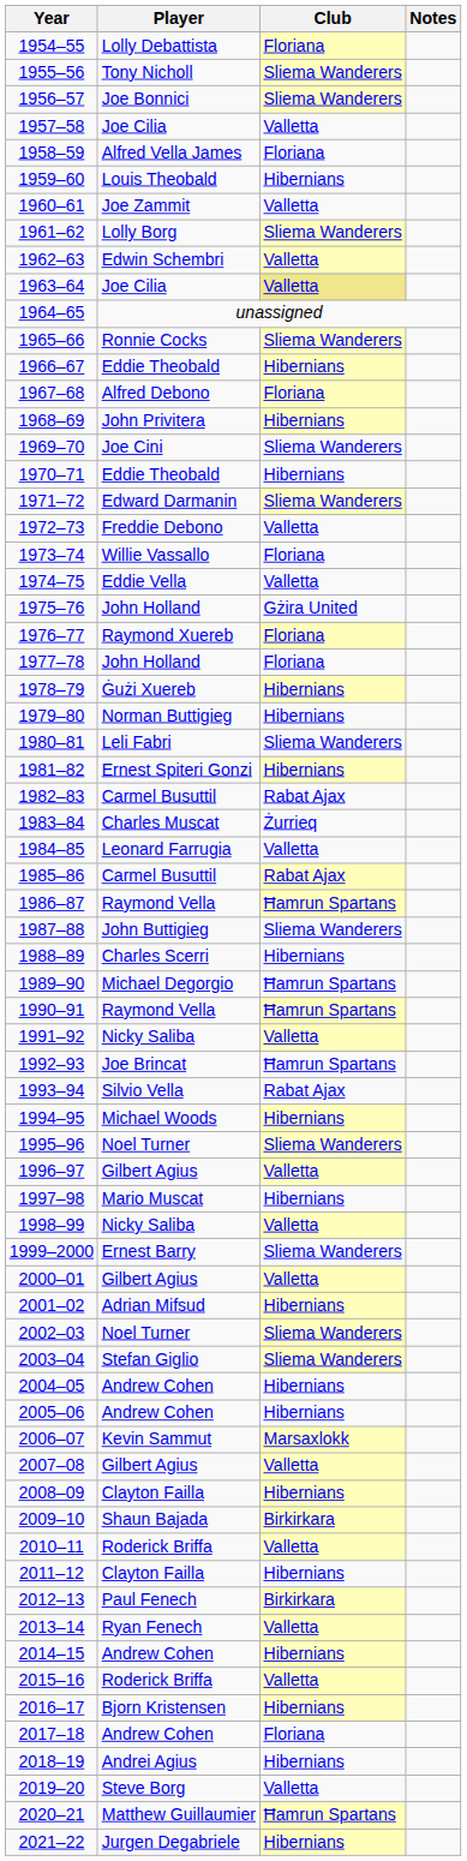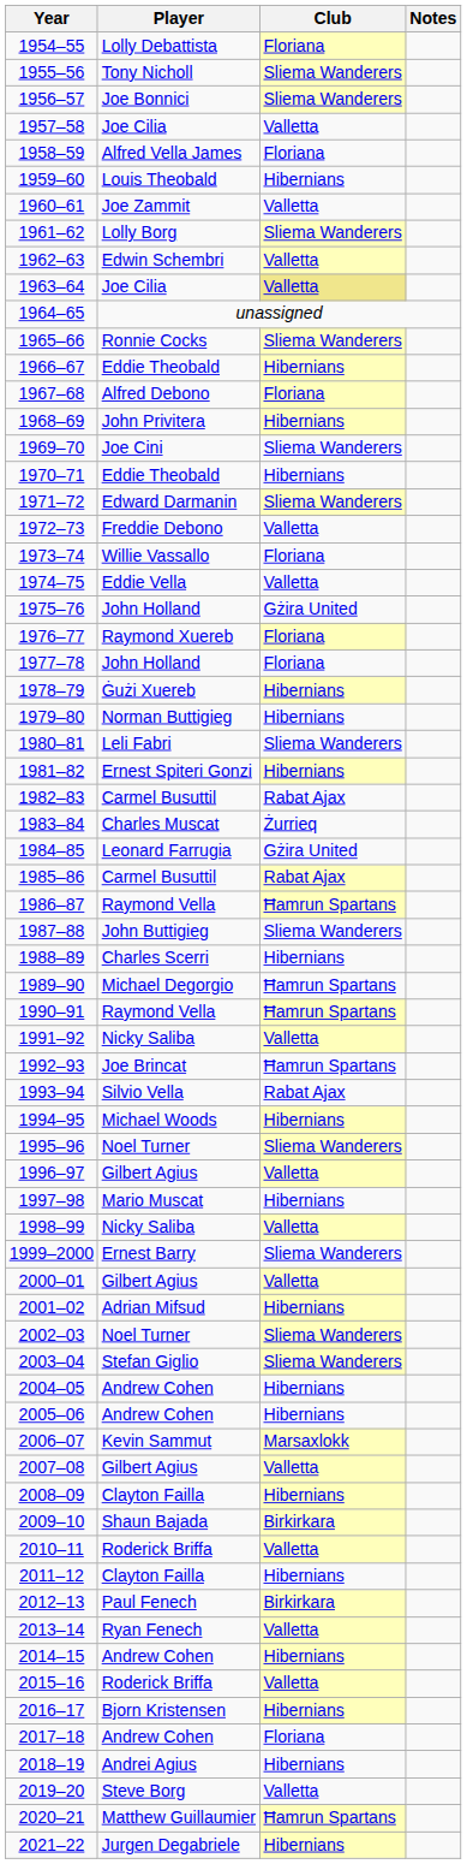 <table class="sortable wikitable" style="text-align: center;">
 <tr>
 <th>Year</th>
 <th>Player</th>
 <th>Club</th>
 <th>Notes</th>
 </tr>
 <tr>
 <td><a href='#'>1954–55</a></td>
 <td align=left><a href='#'>Lolly Debattista</a></td>
 <td align=left style="background:#ffb"><a href='#'>Floriana</a></td>
 <td></td>
 </tr>
 <tr>
 <td><a href='#'>1955–56</a></td>
 <td align=left><a href='#'>Tony Nicholl</a></td>
 <td align=left style="background:#ffb"><a href='#'>Sliema Wanderers</a></td>
 <td></td>
 </tr>
 <tr>
 <td><a href='#'>1956–57</a></td>
 <td align=left><a href='#'>Joe Bonnici</a></td>
 <td align=left style="background:#ffb"><a href='#'>Sliema Wanderers</a></td>
 <td></td>
 </tr>
 <tr>
 <td><a href='#'>1957–58</a></td>
 <td align=left><a href='#'>Joe Cilia</a></td>
 <td align=left><a href='#'>Valletta</a></td>
 <td></td>
 </tr>
 <tr>
 <td><a href='#'>1958–59</a></td>
 <td align=left><a href='#'>Alfred Vella James</a></td>
 <td align=left><a href='#'>Floriana</a></td>
 <td></td>
 </tr>
 <tr>
 <td><a href='#'>1959–60</a></td>
 <td align=left><a href='#'>Louis Theobald</a></td>
 <td align=left><a href='#'>Hibernians</a></td>
 <td></td>
 </tr>
 <tr>
 <td><a href='#'>1960–61</a></td>
 <td align=left><a href='#'>Joe Zammit</a></td>
 <td align=left><a href='#'>Valletta</a></td>
 <td></td>
 </tr>
 <tr>
 <td><a href='#'>1961–62</a></td>
 <td align=left><a href='#'>Lolly Borg</a></td>
 <td align=left style="background:#ffb"><a href='#'>Sliema Wanderers</a></td>
 <td></td>
 </tr>
 <tr>
 <td><a href='#'>1962–63</a></td>
 <td align=left><a href='#'>Edwin Schembri</a></td>
 <td align=left style="background:#ffb"><a href='#'>Valletta</a></td>
 <td></td>
 </tr>
 <tr>
 <td><a href='#'>1963–64</a></td>
 <td align=left><a href='#'>Joe Cilia</a> </td>
 <td align=left style="background: khaki;"><a href='#'>Valletta</a></td>
 <td></td>
 </tr>
 <tr>
 <td><a href='#'>1964–65</a></td>
 <td colspan=3 align=center><em>unassigned</em></td>
 </tr>
 <tr>
 <td><a href='#'>1965–66</a></td>
 <td align=left><a href='#'>Ronnie Cocks</a></td>
 <td align=left style="background:#ffb"><a href='#'>Sliema Wanderers</a></td>
 <td></td>
 </tr>
 <tr>
 <td><a href='#'>1966–67</a></td>
 <td align=left><a href='#'>Eddie Theobald</a></td>
 <td align=left style="background:#ffb"><a href='#'>Hibernians</a></td>
 <td></td>
 </tr>
 <tr>
 <td><a href='#'>1967–68</a></td>
 <td align=left><a href='#'>Alfred Debono</a></td>
 <td align=left style="background:#ffb"><a href='#'>Floriana</a></td>
 <td></td>
 </tr>
 <tr>
 <td><a href='#'>1968–69</a></td>
 <td align=left><a href='#'>John Privitera</a></td>
 <td align=left style="background:#ffb"><a href='#'>Hibernians</a></td>
 <td></td>
 </tr>
 <tr>
 <td><a href='#'>1969–70</a></td>
 <td align=left><a href='#'>Joe Cini</a></td>
 <td align=left><a href='#'>Sliema Wanderers</a></td>
 <td></td>
 </tr>
 <tr>
 <td><a href='#'>1970–71</a></td>
 <td align=left><a href='#'>Eddie Theobald</a> </td>
 <td align=left><a href='#'>Hibernians</a></td>
 <td></td>
 </tr>
 <tr>
 <td><a href='#'>1971–72</a></td>
 <td align=left><a href='#'>Edward Darmanin</a></td>
 <td align=left style="background:#ffb"><a href='#'>Sliema Wanderers</a></td>
 <td></td>
 </tr>
 <tr>
 <td><a href='#'>1972–73</a></td>
 <td align=left><a href='#'>Freddie Debono</a></td>
 <td align=left><a href='#'>Valletta</a></td>
 <td></td>
 </tr>
 <tr>
 <td><a href='#'>1973–74</a></td>
 <td align=left><a href='#'>Willie Vassallo</a></td>
 <td align=left><a href='#'>Floriana</a></td>
 <td></td>
 </tr>
 <tr>
 <td><a href='#'>1974–75</a></td>
 <td align=left><a href='#'>Eddie Vella</a></td>
 <td align=left><a href='#'>Valletta</a></td>
 <td></td>
 </tr>
 <tr>
 <td><a href='#'>1975–76</a></td>
 <td align=left><a href='#'>John Holland</a></td>
 <td align=left><a href='#'>Gżira United</a></td>
 <td></td>
 </tr>
 <tr>
 <td><a href='#'>1976–77</a></td>
 <td align=left><a href='#'>Raymond Xuereb</a></td>
 <td align=left style="background:#ffb"><a href='#'>Floriana</a></td>
 <td></td>
 </tr>
 <tr>
 <td><a href='#'>1977–78</a></td>
 <td align=left><a href='#'>John Holland</a> </td>
 <td align=left><a href='#'>Floriana</a></td>
 <td></td>
 </tr>
 <tr>
 <td><a href='#'>1978–79</a></td>
 <td align=left><a href='#'>Ġużi Xuereb</a></td>
 <td align=left style="background:#ffb"><a href='#'>Hibernians</a></td>
 <td></td>
 </tr>
 <tr>
 <td><a href='#'>1979–80</a></td>
 <td align=left><a href='#'>Norman Buttigieg</a></td>
 <td align=left><a href='#'>Hibernians</a></td>
 <td></td>
 </tr>
 <tr>
 <td><a href='#'>1980–81</a></td>
 <td align=left><a href='#'>Leli Fabri</a></td>
 <td align=left><a href='#'>Sliema Wanderers</a></td>
 <td></td>
 </tr>
 <tr>
 <td><a href='#'>1981–82</a></td>
 <td align=left><a href='#'>Ernest Spiteri Gonzi</a></td>
 <td align=left style="background:#ffb"><a href='#'>Hibernians</a></td>
 <td></td>
 </tr>
 <tr>
 <td><a href='#'>1982–83</a></td>
 <td align=left><a href='#'>Carmel Busuttil</a></td>
 <td align=left><a href='#'>Rabat Ajax</a></td>
 <td></td>
 </tr>
 <tr>
 <td><a href='#'>1983–84</a></td>
 <td align=left><a href='#'>Charles Muscat</a></td>
 <td align=left><a href='#'>Żurrieq</a></td>
 <td></td>
 </tr>
 <tr>
 <td><a href='#'>1984–85</a></td>
 <td align=left><a href='#'>Leonard Farrugia</a></td>
-<td align=left><a href='#'>Valletta</a></td>
+<td align=left><a href='#'>Gżira United</a></td>
 <td></td>
 </tr>
 <tr>
 <td><a href='#'>1985–86</a></td>
 <td align=left><a href='#'>Carmel Busuttil</a> </td>
 <td align=left style="background:#ffb"><a href='#'>Rabat Ajax</a></td>
 <td></td>
 </tr>
 <tr>
 <td><a href='#'>1986–87</a></td>
 <td align=left><a href='#'>Raymond Vella</a></td>
 <td align=left style="background:#ffb"><a href='#'>Ħamrun Spartans</a></td>
 <td></td>
 </tr>
 <tr>
 <td><a href='#'>1987–88</a></td>
 <td align=left><a href='#'>John Buttigieg</a></td>
 <td align=left><a href='#'>Sliema Wanderers</a></td>
 <td></td>
 </tr>
 <tr>
 <td><a href='#'>1988–89</a></td>
 <td align=left><a href='#'>Charles Scerri</a></td>
 <td align=left><a href='#'>Hibernians</a></td>
 <td></td>
 </tr>
 <tr>
 <td><a href='#'>1989–90</a></td>
 <td align=left><a href='#'>Michael Degorgio</a></td>
 <td align=left><a href='#'>Ħamrun Spartans</a></td>
 <td></td>
 </tr>
 <tr>
 <td><a href='#'>1990–91</a></td>
 <td align=left><a href='#'>Raymond Vella</a> </td>
 <td align=left style="background:#ffb"><a href='#'>Ħamrun Spartans</a></td>
 <td></td>
 </tr>
 <tr>
 <td><a href='#'>1991–92</a></td>
 <td align=left><a href='#'>Nicky Saliba</a></td>
 <td align=left style="background:#ffb"><a href='#'>Valletta</a></td>
 <td></td>
 </tr>
 <tr>
 <td><a href='#'>1992–93</a></td>
 <td align=left><a href='#'>Joe Brincat</a></td>
 <td align=left><a href='#'>Ħamrun Spartans</a></td>
 <td></td>
 </tr>
 <tr>
 <td><a href='#'>1993–94</a></td>
 <td align=left><a href='#'>Silvio Vella</a></td>
 <td align=left><a href='#'>Rabat Ajax</a></td>
 <td></td>
 </tr>
 <tr>
 <td><a href='#'>1994–95</a></td>
 <td align=left><a href='#'>Michael Woods</a></td>
 <td align=left style="background:#ffb"><a href='#'>Hibernians</a></td>
 <td></td>
 </tr>
 <tr>
 <td><a href='#'>1995–96</a></td>
 <td align=left><a href='#'>Noel Turner</a></td>
 <td align=left style="background:#ffb"><a href='#'>Sliema Wanderers</a></td>
 <td></td>
 </tr>
 <tr>
 <td><a href='#'>1996–97</a></td>
 <td align=left><a href='#'>Gilbert Agius</a></td>
 <td align=left style="background:#ffb"><a href='#'>Valletta</a></td>
 <td></td>
 </tr>
 <tr>
 <td><a href='#'>1997–98</a></td>
 <td align=left><a href='#'>Mario Muscat</a></td>
 <td align=left><a href='#'>Hibernians</a></td>
 <td></td>
 </tr>
 <tr>
 <td><a href='#'>1998–99</a></td>
 <td align=left><a href='#'>Nicky Saliba</a> </td>
 <td align=left style="background:#ffb"><a href='#'>Valletta</a></td>
 <td></td>
 </tr>
 <tr>
 <td><a href='#'>1999–2000</a></td>
 <td align=left><a href='#'>Ernest Barry</a></td>
 <td align=left><a href='#'>Sliema Wanderers</a></td>
 <td></td>
 </tr>
 <tr>
 <td><a href='#'>2000–01</a></td>
 <td align=left><a href='#'>Gilbert Agius</a> </td>
 <td align=left style="background:#ffb"><a href='#'>Valletta</a></td>
 <td></td>
 </tr>
 <tr>
 <td><a href='#'>2001–02</a></td>
 <td align=left><a href='#'>Adrian Mifsud</a></td>
 <td align=left style="background:#ffb"><a href='#'>Hibernians</a></td>
 <td></td>
 </tr>
 <tr>
 <td><a href='#'>2002–03</a></td>
 <td align=left><a href='#'>Noel Turner</a> </td>
 <td align=left style="background:#ffb"><a href='#'>Sliema Wanderers</a></td>
 <td></td>
 </tr>
 <tr>
 <td><a href='#'>2003–04</a></td>
 <td align=left><a href='#'>Stefan Giglio</a></td>
 <td align=left style="background:#ffb"><a href='#'>Sliema Wanderers</a></td>
 <td></td>
 </tr>
 <tr>
 <td><a href='#'>2004–05</a></td>
 <td align=left><a href='#'>Andrew Cohen</a></td>
 <td align=left><a href='#'>Hibernians</a></td>
 <td></td>
 </tr>
 <tr>
 <td><a href='#'>2005–06</a></td>
 <td align=left><a href='#'>Andrew Cohen</a> </td>
 <td align=left><a href='#'>Hibernians</a></td>
 <td></td>
 </tr>
 <tr>
 <td><a href='#'>2006–07</a></td>
 <td align=left><a href='#'>Kevin Sammut</a></td>
 <td align=left style="background:#ffb"><a href='#'>Marsaxlokk</a></td>
 <td></td>
 </tr>
 <tr>
 <td><a href='#'>2007–08</a></td>
 <td align=left><a href='#'>Gilbert Agius</a> </td>
 <td align=left style="background:#ffb"><a href='#'>Valletta</a></td>
 <td></td>
 </tr>
 <tr>
 <td><a href='#'>2008–09</a></td>
 <td align=left><a href='#'>Clayton Failla</a></td>
 <td align=left style="background:#ffb"><a href='#'>Hibernians</a></td>
 <td></td>
 </tr>
 <tr>
 <td><a href='#'>2009–10</a></td>
 <td align=left><a href='#'>Shaun Bajada</a></td>
 <td align=left style="background:#ffb"><a href='#'>Birkirkara</a></td>
 <td></td>
 </tr>
 <tr>
 <td><a href='#'>2010–11</a></td>
 <td align=left><a href='#'>Roderick Briffa</a></td>
 <td align=left style="background:#ffb"><a href='#'>Valletta</a></td>
 <td></td>
 </tr>
 <tr>
 <td><a href='#'>2011–12</a></td>
 <td align=left><a href='#'>Clayton Failla</a> </td>
 <td align=left><a href='#'>Hibernians</a></td>
 <td></td>
 </tr>
 <tr>
 <td><a href='#'>2012–13</a></td>
 <td align=left><a href='#'>Paul Fenech</a></td>
 <td align=left style="background:#ffb"><a href='#'>Birkirkara</a></td>
 <td></td>
 </tr>
 <tr>
 <td><a href='#'>2013–14</a></td>
 <td align=left><a href='#'>Ryan Fenech</a></td>
 <td align=left style="background:#ffb"><a href='#'>Valletta</a></td>
 <td></td>
 </tr>
 <tr>
 <td><a href='#'>2014–15</a></td>
 <td align=left><a href='#'>Andrew Cohen</a> </td>
 <td align=left style="background:#ffb"><a href='#'>Hibernians</a></td>
 <td></td>
 </tr>
 <tr>
 <td><a href='#'>2015–16</a></td>
 <td align=left><a href='#'>Roderick Briffa</a> </td>
 <td align=left style="background:#ffb"><a href='#'>Valletta</a></td>
 <td></td>
 </tr>
 <tr>
 <td><a href='#'>2016–17</a></td>
 <td align=left><a href='#'>Bjorn Kristensen</a></td>
 <td align=left style="background:#ffb"><a href='#'>Hibernians</a></td>
 <td></td>
 </tr>
 <tr>
 <td><a href='#'>2017–18</a></td>
 <td align=left><a href='#'>Andrew Cohen</a> </td>
 <td align=left><a href='#'>Floriana</a></td>
 <td></td>
 </tr>
 <tr>
 <td><a href='#'>2018–19</a></td>
 <td align=left><a href='#'>Andrei Agius</a></td>
 <td align=left><a href='#'>Hibernians</a></td>
 <td></td>
 </tr>
 <tr>
 <td><a href='#'>2019–20</a></td>
 <td align=left><a href='#'>Steve Borg</a></td>
 <td align=left><a href='#'>Valletta</a></td>
 <td></td>
 </tr>
 <tr>
 <td><a href='#'>2020–21</a></td>
 <td align=left><a href='#'>Matthew Guillaumier</a></td>
 <td align=left style="background:#ffb"><a href='#'>Ħamrun Spartans</a></td>
 <td></td>
 </tr>
 <tr>
 <td><a href='#'>2021–22</a></td>
 <td align=left><a href='#'>Jurgen Degabriele</a></td>
 <td align=left style="background:#ffb"><a href='#'>Hibernians</a></td>
 <td></td>
 </tr>
 </table>
